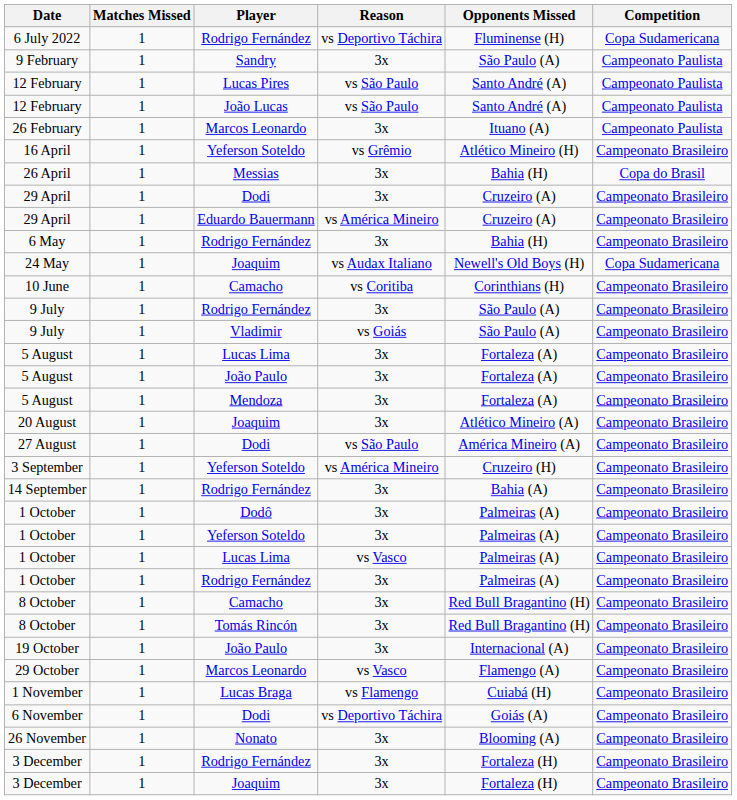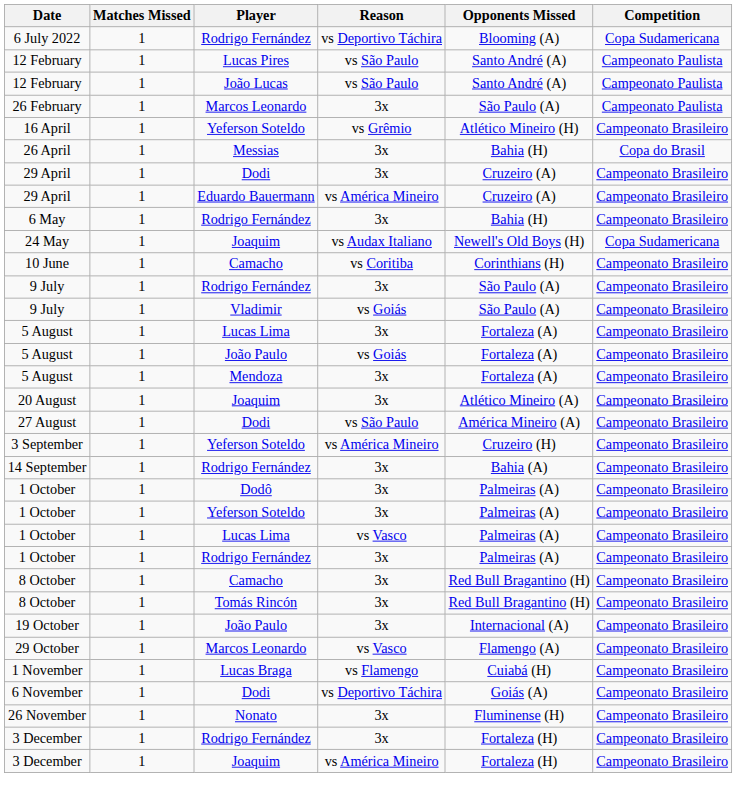 <table class="wikitable" style="text-align: center">
 <tr>
 <th>Date</th>
 <th>Matches Missed</th>
 <th>Player</th>
 <th>Reason</th>
 <th>Opponents Missed</th>
 <th>Competition</th>
 </tr>
 <tr>
 <td>6 July 2022</td>
 <td>1</td>
 <td><a href='#'>Rodrigo Fernández</a></td>
 <td> vs <a href='#'>Deportivo Táchira</a></td>
-<td><a href='#'>Fluminense</a> (H)</td>
+<td><a href='#'>Blooming</a> (A)</td>
 <td><a href='#'>Copa Sudamericana</a></td>
-</tr>
-<tr>
-<td>9 February</td>
-<td>1</td>
-<td><a href='#'>Sandry</a></td>
-<td>3x </td>
-<td><a href='#'>São Paulo</a> (A)</td>
-<td><a href='#'>Campeonato Paulista</a></td>
 </tr>
 <tr>
 <td>12 February</td>
 <td>1</td>
 <td><a href='#'>Lucas Pires</a></td>
 <td> vs <a href='#'>São Paulo</a></td>
 <td><a href='#'>Santo André</a> (A)</td>
 <td><a href='#'>Campeonato Paulista</a></td>
 </tr>
 <tr>
 <td>12 February</td>
 <td>1</td>
 <td><a href='#'>João Lucas</a></td>
 <td> vs <a href='#'>São Paulo</a></td>
 <td><a href='#'>Santo André</a> (A)</td>
 <td><a href='#'>Campeonato Paulista</a></td>
 </tr>
 <tr>
 <td>26 February</td>
 <td>1</td>
 <td><a href='#'>Marcos Leonardo</a></td>
 <td>3x </td>
-<td><a href='#'>Ituano</a> (A)</td>
+<td><a href='#'>São Paulo</a> (A)</td>
 <td><a href='#'>Campeonato Paulista</a></td>
 </tr>
 <tr>
 <td>16 April</td>
 <td>1</td>
 <td><a href='#'>Yeferson Soteldo</a></td>
 <td> vs <a href='#'>Grêmio</a></td>
 <td><a href='#'>Atlético Mineiro</a> (H)</td>
 <td><a href='#'>Campeonato Brasileiro</a></td>
 </tr>
 <tr>
 <td>26 April</td>
 <td>1</td>
 <td><a href='#'>Messias</a></td>
 <td>3x </td>
 <td><a href='#'>Bahia</a> (H)</td>
 <td><a href='#'>Copa do Brasil</a></td>
 </tr>
 <tr>
 <td>29 April</td>
 <td>1</td>
 <td><a href='#'>Dodi</a></td>
 <td>3x </td>
 <td><a href='#'>Cruzeiro</a> (A)</td>
 <td><a href='#'>Campeonato Brasileiro</a></td>
 </tr>
 <tr>
 <td>29 April</td>
 <td>1</td>
 <td><a href='#'>Eduardo Bauermann</a></td>
 <td> vs <a href='#'>América Mineiro</a></td>
 <td><a href='#'>Cruzeiro</a> (A)</td>
 <td><a href='#'>Campeonato Brasileiro</a></td>
 </tr>
 <tr>
 <td>6 May</td>
 <td>1</td>
 <td><a href='#'>Rodrigo Fernández</a></td>
 <td>3x </td>
 <td><a href='#'>Bahia</a> (H)</td>
 <td><a href='#'>Campeonato Brasileiro</a></td>
 </tr>
 <tr>
 <td>24 May</td>
 <td>1</td>
 <td><a href='#'>Joaquim</a></td>
 <td> vs <a href='#'>Audax Italiano</a></td>
 <td><a href='#'>Newell's Old Boys</a> (H)</td>
 <td><a href='#'>Copa Sudamericana</a></td>
 </tr>
 <tr>
 <td>10 June</td>
 <td>1</td>
 <td><a href='#'>Camacho</a></td>
 <td> vs <a href='#'>Coritiba</a></td>
 <td><a href='#'>Corinthians</a> (H)</td>
 <td><a href='#'>Campeonato Brasileiro</a></td>
 </tr>
 <tr>
 <td>9 July</td>
 <td>1</td>
 <td><a href='#'>Rodrigo Fernández</a></td>
 <td>3x </td>
 <td><a href='#'>São Paulo</a> (A)</td>
 <td><a href='#'>Campeonato Brasileiro</a></td>
 </tr>
 <tr>
 <td>9 July</td>
 <td>1</td>
 <td><a href='#'>Vladimir</a></td>
 <td> vs <a href='#'>Goiás</a></td>
 <td><a href='#'>São Paulo</a> (A)</td>
 <td><a href='#'>Campeonato Brasileiro</a></td>
 </tr>
 <tr>
 <td>5 August</td>
 <td>1</td>
 <td><a href='#'>Lucas Lima</a></td>
 <td>3x </td>
 <td><a href='#'>Fortaleza</a> (A)</td>
 <td><a href='#'>Campeonato Brasileiro</a></td>
 </tr>
 <tr>
 <td>5 August</td>
 <td>1</td>
 <td><a href='#'>João Paulo</a></td>
-<td>3x </td>
+<td> vs <a href='#'>Goiás</a></td>
 <td><a href='#'>Fortaleza</a> (A)</td>
 <td><a href='#'>Campeonato Brasileiro</a></td>
 </tr>
 <tr>
 <td>5 August</td>
 <td>1</td>
 <td><a href='#'>Mendoza</a></td>
 <td>3x </td>
 <td><a href='#'>Fortaleza</a> (A)</td>
 <td><a href='#'>Campeonato Brasileiro</a></td>
 </tr>
 <tr>
 <td>20 August</td>
 <td>1</td>
 <td><a href='#'>Joaquim</a></td>
 <td>3x </td>
 <td><a href='#'>Atlético Mineiro</a> (A)</td>
 <td><a href='#'>Campeonato Brasileiro</a></td>
 </tr>
 <tr>
 <td>27 August</td>
 <td>1</td>
 <td><a href='#'>Dodi</a></td>
 <td> vs <a href='#'>São Paulo</a></td>
 <td><a href='#'>América Mineiro</a> (A)</td>
 <td><a href='#'>Campeonato Brasileiro</a></td>
 </tr>
 <tr>
 <td>3 September</td>
 <td>1</td>
 <td><a href='#'>Yeferson Soteldo</a></td>
 <td> vs <a href='#'>América Mineiro</a></td>
 <td><a href='#'>Cruzeiro</a> (H)</td>
 <td><a href='#'>Campeonato Brasileiro</a></td>
 </tr>
 <tr>
 <td>14 September</td>
 <td>1</td>
 <td><a href='#'>Rodrigo Fernández</a></td>
 <td>3x </td>
 <td><a href='#'>Bahia</a> (A)</td>
 <td><a href='#'>Campeonato Brasileiro</a></td>
 </tr>
 <tr>
 <td>1 October</td>
 <td>1</td>
 <td><a href='#'>Dodô</a></td>
 <td>3x </td>
 <td><a href='#'>Palmeiras</a> (A)</td>
 <td><a href='#'>Campeonato Brasileiro</a></td>
 </tr>
 <tr>
 <td>1 October</td>
 <td>1</td>
 <td><a href='#'>Yeferson Soteldo</a></td>
 <td>3x </td>
 <td><a href='#'>Palmeiras</a> (A)</td>
 <td><a href='#'>Campeonato Brasileiro</a></td>
 </tr>
 <tr>
 <td>1 October</td>
 <td>1</td>
 <td><a href='#'>Lucas Lima</a></td>
 <td> vs <a href='#'>Vasco</a></td>
 <td><a href='#'>Palmeiras</a> (A)</td>
 <td><a href='#'>Campeonato Brasileiro</a></td>
 </tr>
 <tr>
 <td>1 October</td>
 <td>1</td>
 <td><a href='#'>Rodrigo Fernández</a></td>
 <td>3x </td>
 <td><a href='#'>Palmeiras</a> (A)</td>
 <td><a href='#'>Campeonato Brasileiro</a></td>
 </tr>
 <tr>
 <td>8 October</td>
 <td>1</td>
 <td><a href='#'>Camacho</a></td>
 <td>3x </td>
 <td><a href='#'>Red Bull Bragantino</a> (H)</td>
 <td><a href='#'>Campeonato Brasileiro</a></td>
 </tr>
 <tr>
 <td>8 October</td>
 <td>1</td>
 <td><a href='#'>Tomás Rincón</a></td>
 <td>3x </td>
 <td><a href='#'>Red Bull Bragantino</a> (H)</td>
 <td><a href='#'>Campeonato Brasileiro</a></td>
 </tr>
 <tr>
 <td>19 October</td>
 <td>1</td>
 <td><a href='#'>João Paulo</a></td>
 <td>3x </td>
 <td><a href='#'>Internacional</a> (A)</td>
 <td><a href='#'>Campeonato Brasileiro</a></td>
 </tr>
 <tr>
 <td>29 October</td>
 <td>1</td>
 <td><a href='#'>Marcos Leonardo</a></td>
 <td> vs <a href='#'>Vasco</a></td>
 <td><a href='#'>Flamengo</a> (A)</td>
 <td><a href='#'>Campeonato Brasileiro</a></td>
 </tr>
 <tr>
 <td>1 November</td>
 <td>1</td>
 <td><a href='#'>Lucas Braga</a></td>
 <td> vs <a href='#'>Flamengo</a></td>
 <td><a href='#'>Cuiabá</a> (H)</td>
 <td><a href='#'>Campeonato Brasileiro</a></td>
 </tr>
 <tr>
 <td>6 November</td>
 <td>1</td>
 <td><a href='#'>Dodi</a></td>
 <td> vs <a href='#'>Deportivo Táchira</a></td>
 <td><a href='#'>Goiás</a> (A)</td>
 <td><a href='#'>Campeonato Brasileiro</a></td>
 </tr>
 <tr>
 <td>26 November</td>
 <td>1</td>
 <td><a href='#'>Nonato</a></td>
 <td>3x </td>
-<td><a href='#'>Blooming</a> (A)</td>
+<td><a href='#'>Fluminense</a> (H)</td>
 <td><a href='#'>Campeonato Brasileiro</a></td>
 </tr>
 <tr>
 <td>3 December</td>
 <td>1</td>
 <td><a href='#'>Rodrigo Fernández</a></td>
 <td>3x </td>
 <td><a href='#'>Fortaleza</a> (H)</td>
 <td><a href='#'>Campeonato Brasileiro</a></td>
 </tr>
 <tr>
 <td>3 December</td>
 <td>1</td>
 <td><a href='#'>Joaquim</a></td>
-<td>3x </td>
+<td> vs <a href='#'>América Mineiro</a></td>
 <td><a href='#'>Fortaleza</a> (H)</td>
 <td><a href='#'>Campeonato Brasileiro</a></td>
 </tr>
 </table>
